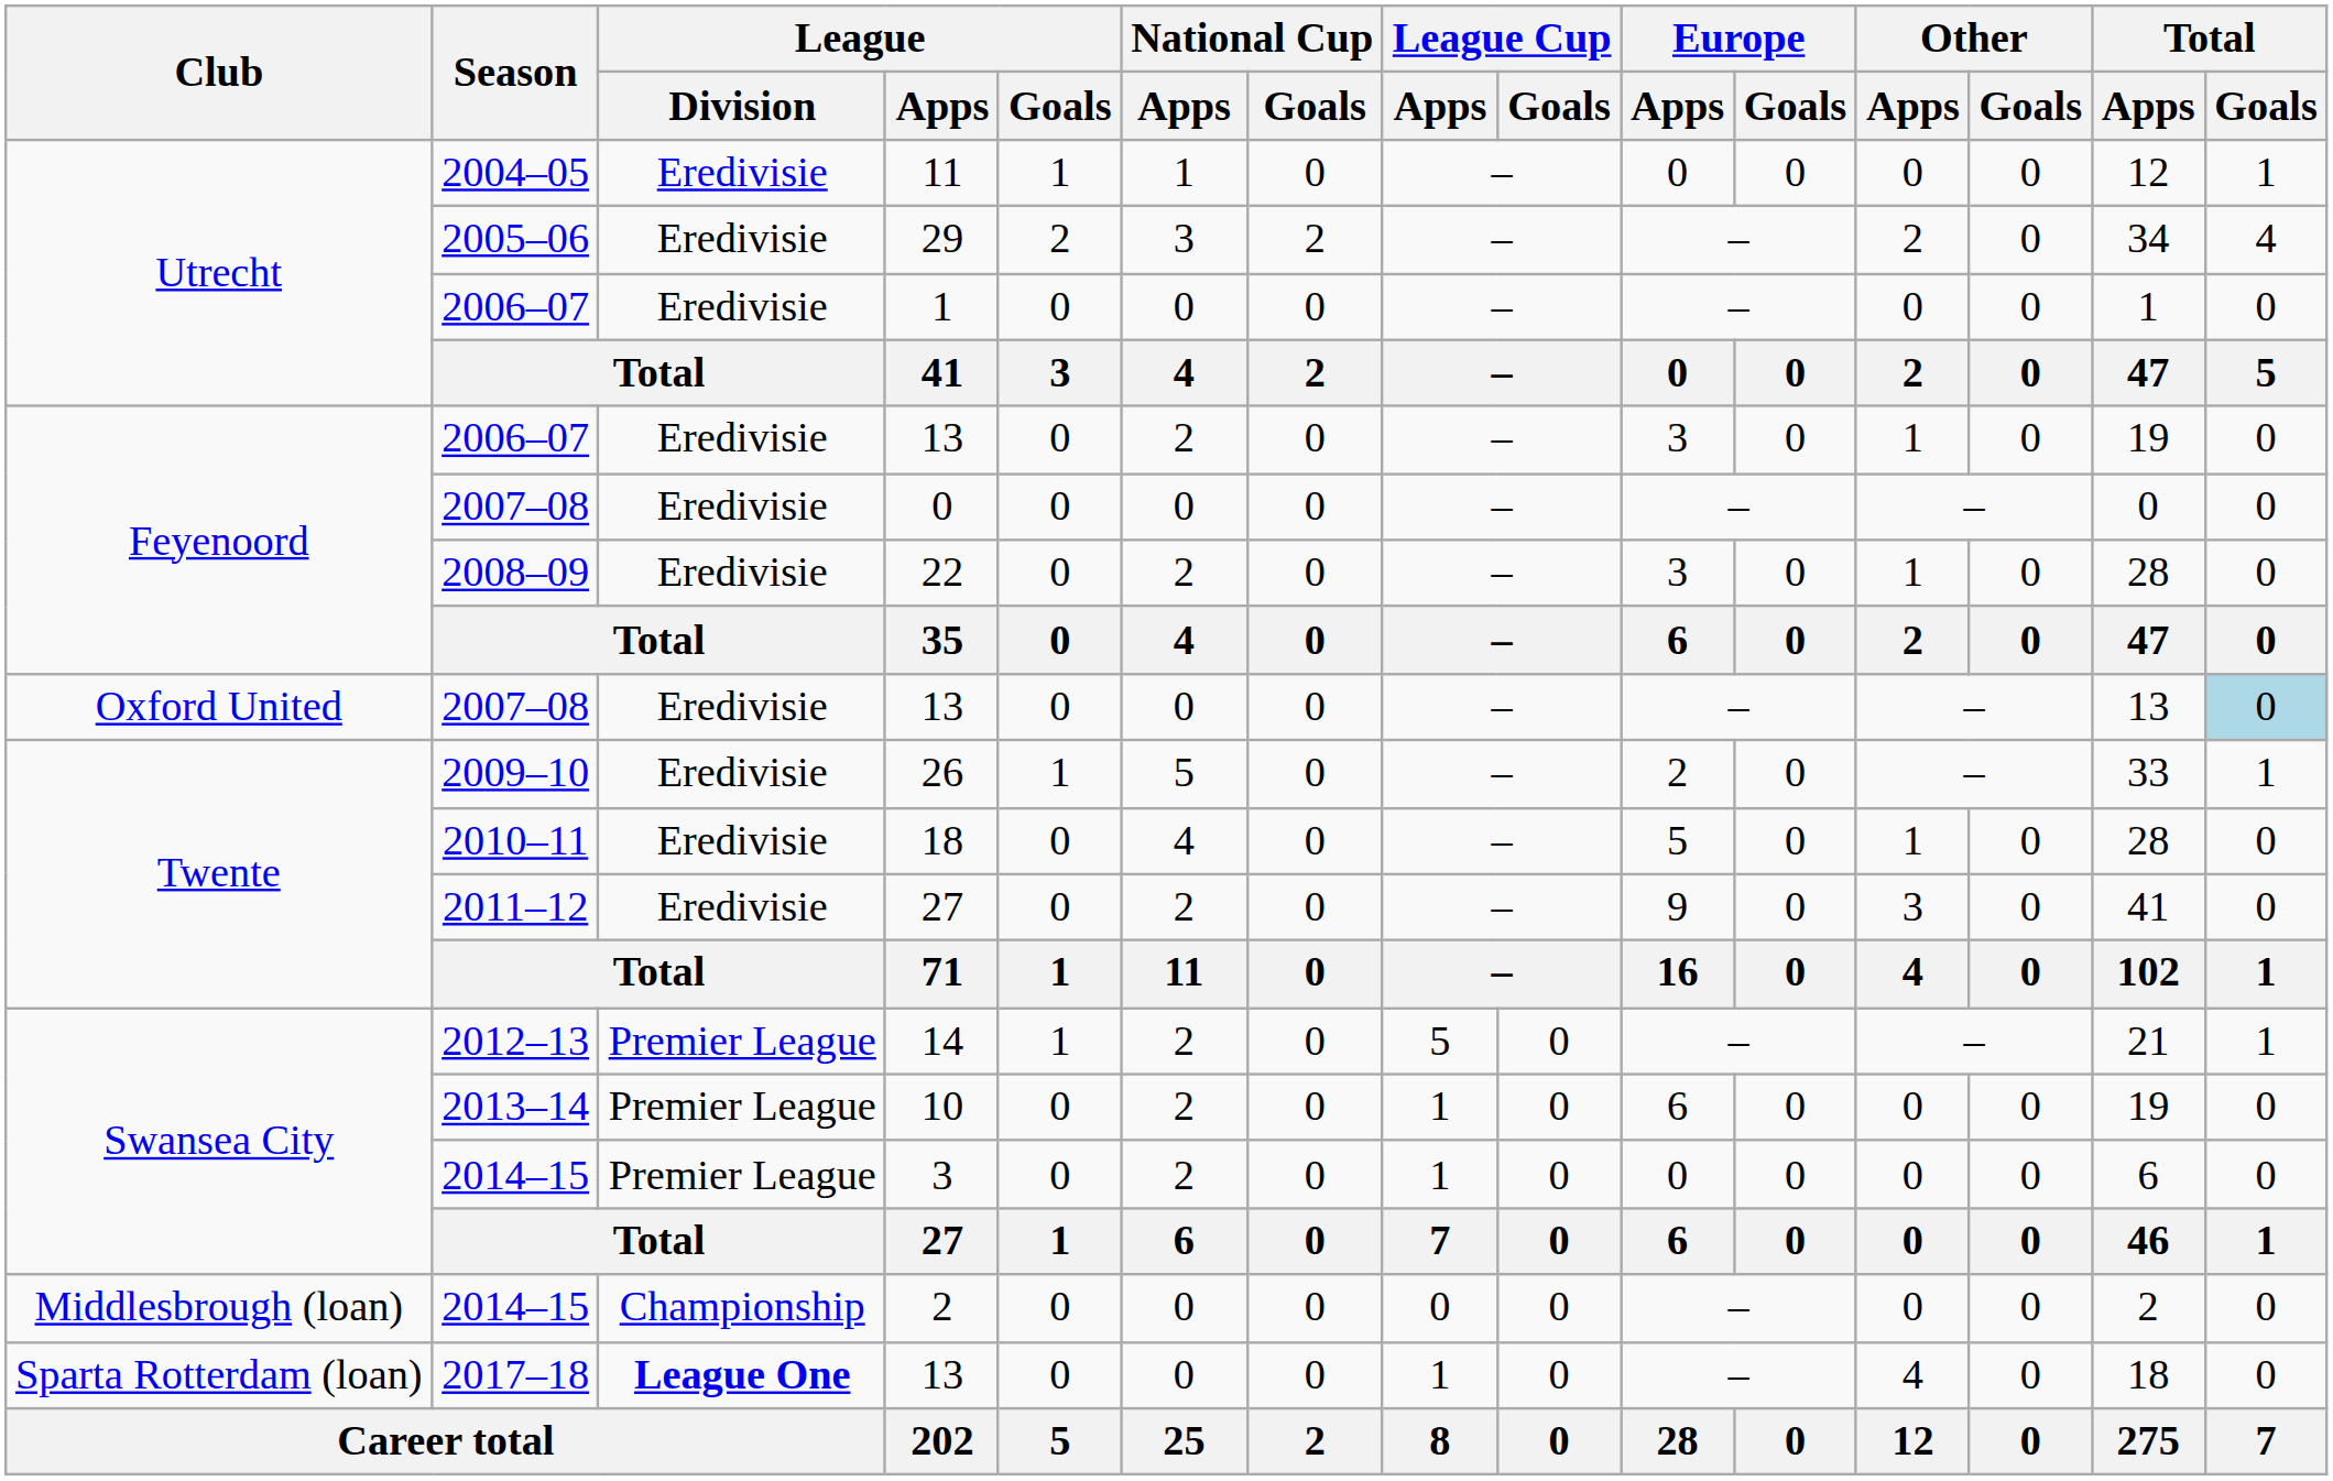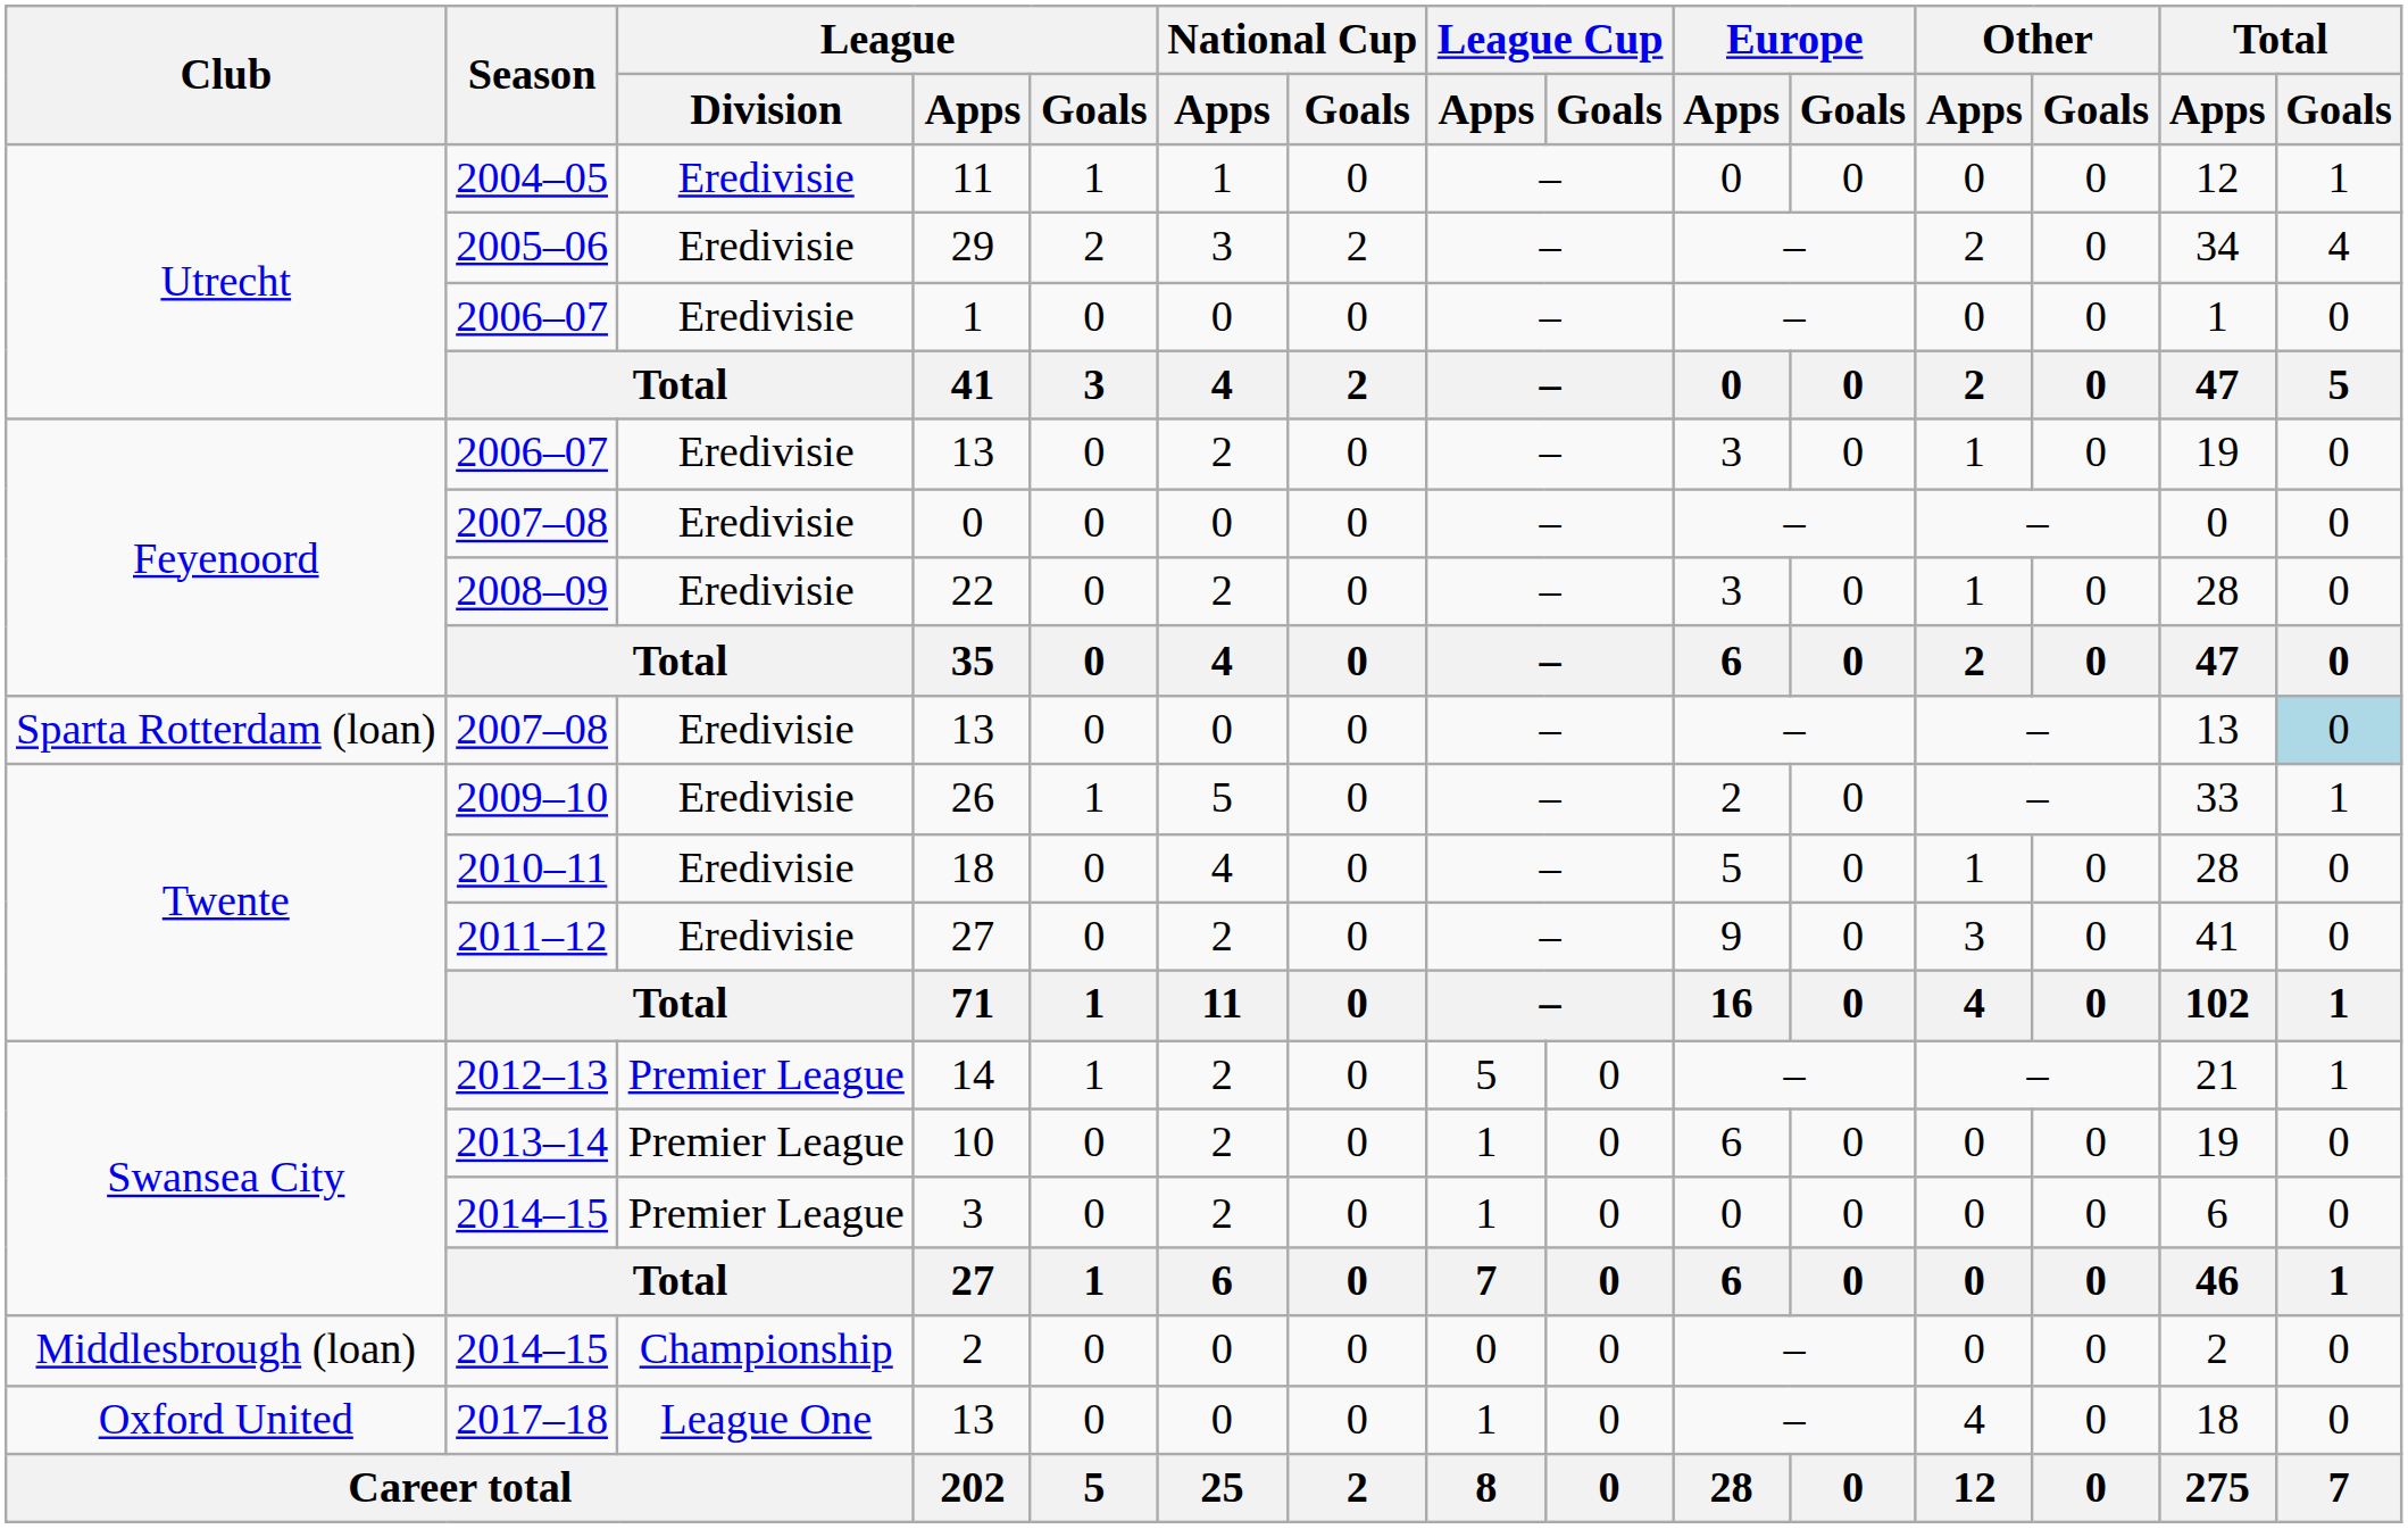 <table class="wikitable" style="text-align:center">
 <tr>
 <th rowspan="2">Club</th>
 <th rowspan="2">Season</th>
 <th colspan="3">League</th>
 <th colspan="2">National Cup</th>
 <th colspan="2"><a href='#'>League Cup</a></th>
 <th colspan="2"><a href='#'>Europe</a></th>
 <th colspan="2">Other</th>
 <th colspan="2">Total</th>
 </tr>
 <tr>
 <th>Division</th>
 <th>Apps</th>
 <th>Goals</th>
 <th>Apps</th>
 <th>Goals</th>
 <th>Apps</th>
 <th>Goals</th>
 <th>Apps</th>
 <th>Goals</th>
 <th>Apps</th>
 <th>Goals</th>
 <th>Apps</th>
 <th>Goals</th>
 </tr>
 <tr>
 <td rowspan="4"><a href='#'>Utrecht</a></td>
 <td><a href='#'>2004–05</a></td>
 <td><a href='#'>Eredivisie</a></td>
 <td>11</td>
 <td>1</td>
 <td>1</td>
 <td>0</td>
 <td colspan="2">–</td>
 <td>0</td>
 <td>0</td>
 <td>0</td>
 <td>0</td>
 <td>12</td>
 <td>1</td>
 </tr>
 <tr>
 <td><a href='#'>2005–06</a></td>
 <td>Eredivisie</td>
 <td>29</td>
 <td>2</td>
 <td>3</td>
 <td>2</td>
 <td colspan="2">–</td>
 <td colspan="2">–</td>
 <td>2</td>
 <td>0</td>
 <td>34</td>
 <td>4</td>
 </tr>
 <tr>
 <td><a href='#'>2006–07</a></td>
 <td>Eredivisie</td>
 <td>1</td>
 <td>0</td>
 <td>0</td>
 <td>0</td>
 <td colspan="2">–</td>
 <td colspan="2">–</td>
 <td>0</td>
 <td>0</td>
 <td>1</td>
 <td>0</td>
 </tr>
 <tr>
 <th colspan="2">Total</th>
 <th>41</th>
 <th>3</th>
 <th>4</th>
 <th>2</th>
 <th colspan="2">–</th>
 <th>0</th>
 <th>0</th>
 <th>2</th>
 <th>0</th>
 <th>47</th>
 <th>5</th>
 </tr>
 <tr>
 <td rowspan="4"><a href='#'>Feyenoord</a></td>
 <td><a href='#'>2006–07</a></td>
 <td>Eredivisie</td>
 <td>13</td>
 <td>0</td>
 <td>2</td>
 <td>0</td>
 <td colspan="2">–</td>
 <td>3</td>
 <td>0</td>
 <td>1</td>
 <td>0</td>
 <td>19</td>
 <td>0</td>
 </tr>
 <tr>
 <td><a href='#'>2007–08</a></td>
 <td>Eredivisie</td>
 <td>0</td>
 <td>0</td>
 <td>0</td>
 <td>0</td>
 <td colspan="2">–</td>
 <td colspan="2">–</td>
 <td colspan="2">–</td>
 <td>0</td>
 <td>0</td>
 </tr>
 <tr>
 <td><a href='#'>2008–09</a></td>
 <td>Eredivisie</td>
 <td>22</td>
 <td>0</td>
 <td>2</td>
 <td>0</td>
 <td colspan="2">–</td>
 <td>3</td>
 <td>0</td>
 <td>1</td>
 <td>0</td>
 <td>28</td>
 <td>0</td>
 </tr>
 <tr>
 <th colspan="2">Total</th>
 <th>35</th>
 <th>0</th>
 <th>4</th>
 <th>0</th>
 <th colspan="2">–</th>
 <th>6</th>
 <th>0</th>
 <th>2</th>
 <th>0</th>
 <th>47</th>
 <th>0</th>
 </tr>
 <tr>
-<td><a href='#'>Oxford United</a></td>
+<td><a href='#'>Sparta Rotterdam</a> (loan)</td>
 <td><a href='#'>2007–08</a></td>
 <td>Eredivisie</td>
 <td>13</td>
 <td>0</td>
 <td>0</td>
 <td>0</td>
 <td colspan="2">–</td>
 <td colspan="2">–</td>
 <td colspan="2">–</td>
 <td>13</td>
 <td style="background: lightblue;">0</td>
 </tr>
 <tr>
 <td rowspan="4"><a href='#'>Twente</a></td>
 <td><a href='#'>2009–10</a></td>
 <td>Eredivisie</td>
 <td>26</td>
 <td>1</td>
 <td>5</td>
 <td>0</td>
 <td colspan="2">–</td>
 <td>2</td>
 <td>0</td>
 <td colspan="2">–</td>
 <td>33</td>
 <td>1</td>
 </tr>
 <tr>
 <td><a href='#'>2010–11</a></td>
 <td>Eredivisie</td>
 <td>18</td>
 <td>0</td>
 <td>4</td>
 <td>0</td>
 <td colspan="2">–</td>
 <td>5</td>
 <td>0</td>
 <td>1</td>
 <td>0</td>
 <td>28</td>
 <td>0</td>
 </tr>
 <tr>
 <td><a href='#'>2011–12</a></td>
 <td>Eredivisie</td>
 <td>27</td>
 <td>0</td>
 <td>2</td>
 <td>0</td>
 <td colspan="2">–</td>
 <td>9</td>
 <td>0</td>
 <td>3</td>
 <td>0</td>
 <td>41</td>
 <td>0</td>
 </tr>
 <tr>
 <th colspan="2">Total</th>
 <th>71</th>
 <th>1</th>
 <th>11</th>
 <th>0</th>
 <th colspan="2">–</th>
 <th>16</th>
 <th>0</th>
 <th>4</th>
 <th>0</th>
 <th>102</th>
 <th>1</th>
 </tr>
 <tr>
 <td rowspan="4"><a href='#'>Swansea City</a></td>
 <td><a href='#'>2012–13</a></td>
 <td><a href='#'>Premier League</a></td>
 <td>14</td>
 <td>1</td>
 <td>2</td>
 <td>0</td>
 <td>5</td>
 <td>0</td>
 <td colspan="2">–</td>
 <td colspan="2">–</td>
 <td>21</td>
 <td>1</td>
 </tr>
 <tr>
 <td><a href='#'>2013–14</a></td>
 <td>Premier League</td>
 <td>10</td>
 <td>0</td>
 <td>2</td>
 <td>0</td>
 <td>1</td>
 <td>0</td>
 <td>6</td>
 <td>0</td>
 <td>0</td>
 <td>0</td>
 <td>19</td>
 <td>0</td>
 </tr>
 <tr>
 <td><a href='#'>2014–15</a></td>
 <td>Premier League</td>
 <td>3</td>
 <td>0</td>
 <td>2</td>
 <td>0</td>
 <td>1</td>
 <td>0</td>
 <td>0</td>
 <td>0</td>
 <td>0</td>
 <td>0</td>
 <td>6</td>
 <td>0</td>
 </tr>
 <tr>
 <th colspan="2">Total</th>
 <th>27</th>
 <th>1</th>
 <th>6</th>
 <th>0</th>
 <th>7</th>
 <th>0</th>
 <th>6</th>
 <th>0</th>
 <th>0</th>
 <th>0</th>
 <th>46</th>
 <th>1</th>
 </tr>
 <tr>
 <td><a href='#'>Middlesbrough</a> (loan)</td>
 <td><a href='#'>2014–15</a></td>
 <td><a href='#'>Championship</a></td>
 <td>2</td>
 <td>0</td>
 <td>0</td>
 <td>0</td>
 <td>0</td>
 <td>0</td>
 <td colspan="2">–</td>
 <td>0</td>
 <td>0</td>
 <td>2</td>
 <td>0</td>
 </tr>
 <tr>
-<td><a href='#'>Sparta Rotterdam</a> (loan)</td>
+<td><a href='#'>Oxford United</a></td>
 <td><a href='#'>2017–18</a></td>
-<td><strong><a href='#'>League One</a></strong></td>
+<td><a href='#'>League One</a></td>
 <td>13</td>
 <td>0</td>
 <td>0</td>
 <td>0</td>
 <td>1</td>
 <td>0</td>
 <td colspan="2">–</td>
 <td>4</td>
 <td>0</td>
 <td>18</td>
 <td>0</td>
 </tr>
 <tr>
 <th colspan="3">Career total</th>
 <th>202</th>
 <th>5</th>
 <th>25</th>
 <th>2</th>
 <th>8</th>
 <th>0</th>
 <th>28</th>
 <th>0</th>
 <th>12</th>
 <th>0</th>
 <th>275</th>
 <th>7</th>
 </tr>
 </table>
